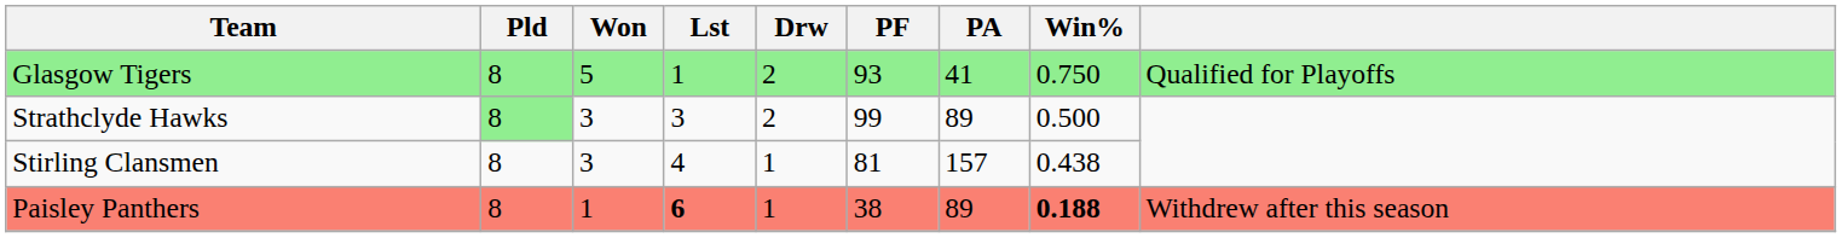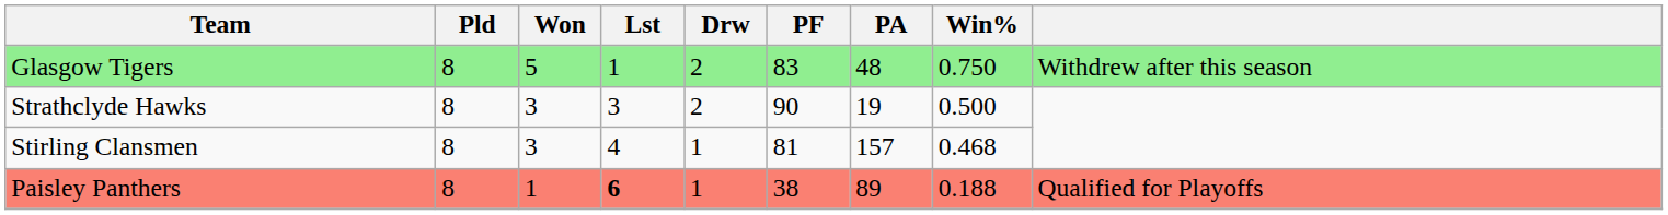 <table class="wikitable" width=65%">
 <tr>
 <th width=26%>Team</th>
 <th width=5%>Pld</th>
 <th width=5%>Won</th>
 <th width=5%>Lst</th>
 <th width=5%>Drw</th>
 <th width=5%>PF</th>
 <th width=5%>PA</th>
 <th width=6%>Win%</th>
 <th width=38%></th>
 </tr>
 <tr style="background:lightgreen">
 <td>Glasgow Tigers</td>
 <td>8</td>
 <td>5</td>
 <td>1</td>
 <td>2</td>
-<td>93</td>
-<td>41</td>
+<td>83</td>
+<td>48</td>
 <td>0.750</td>
-<td>Qualified for Playoffs</td>
+<td>Withdrew after this season</td>
 </tr>
 <tr>
 <td>Strathclyde Hawks</td>
-<td style="background: lightgreen;">8</td>
+<td>8</td>
 <td>3</td>
 <td>3</td>
 <td>2</td>
-<td>99</td>
-<td>89</td>
+<td>90</td>
+<td>19</td>
 <td>0.500</td>
 </tr>
 <tr>
 <td>Stirling Clansmen</td>
 <td>8</td>
 <td>3</td>
 <td>4</td>
 <td>1</td>
 <td>81</td>
 <td>157</td>
-<td>0.438</td>
+<td>0.468</td>
 </tr>
 <tr style="background:salmon">
 <td>Paisley Panthers</td>
 <td>8</td>
 <td>1</td>
 <td><strong>6</strong></td>
 <td>1</td>
 <td>38</td>
 <td>89</td>
-<td><strong>0.188</strong></td>
-<td>Withdrew after this season</td>
+<td>0.188</td>
+<td>Qualified for Playoffs</td>
 </tr>
 <tr>
 </tr>
 </table>
